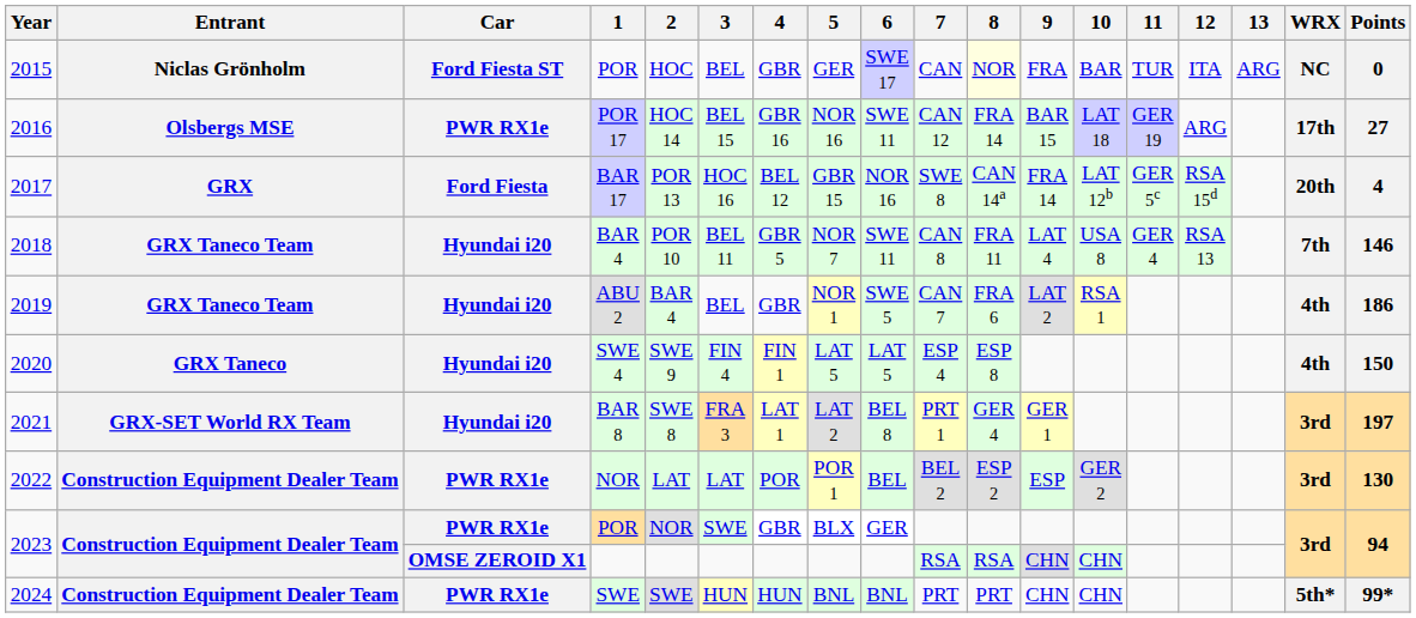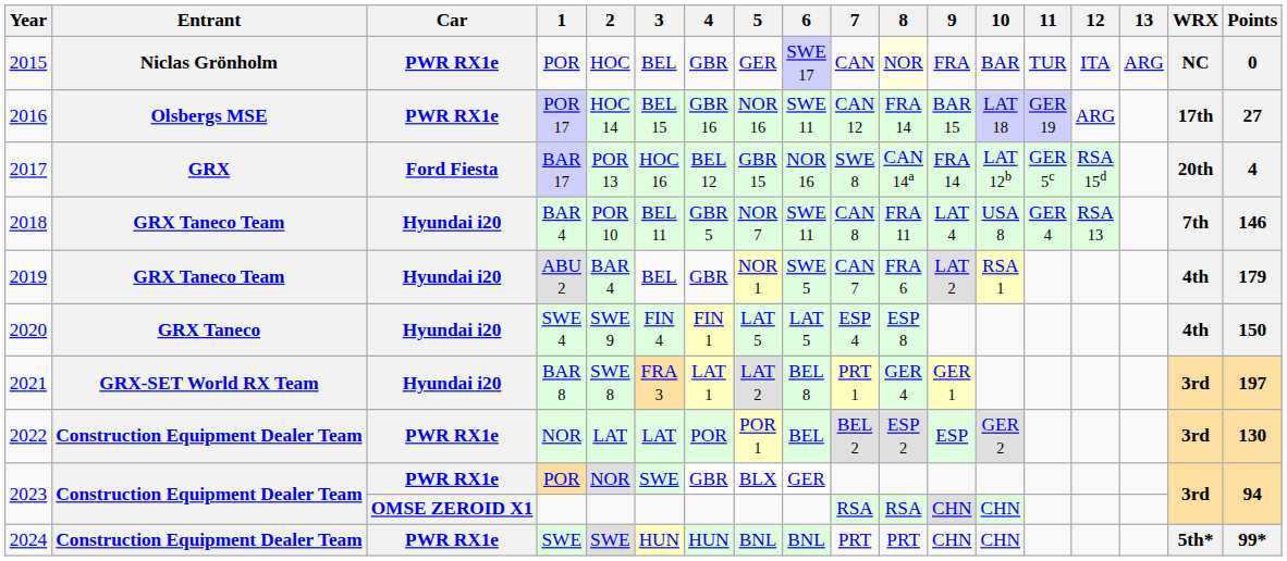 <table class="wikitable" border="1" style="text-align:center; font-size:90%;">
 <tr valign="top">
 <th>Year</th>
 <th>Entrant</th>
 <th>Car</th>
 <th>1</th>
 <th>2</th>
 <th>3</th>
 <th>4</th>
 <th>5</th>
 <th>6</th>
 <th>7</th>
 <th>8</th>
 <th>9</th>
 <th>10</th>
 <th>11</th>
 <th>12</th>
 <th>13</th>
 <th>WRX</th>
 <th>Points</th>
 </tr>
 <tr>
 <td><a href='#'>2015</a></td>
 <th>Niclas Grönholm</th>
-<th><a href='#'>Ford Fiesta ST</a></th>
+<th><a href='#'>PWR RX1e</a></th>
 <td><a href='#'>POR</a></td>
 <td><a href='#'>HOC</a></td>
 <td><a href='#'>BEL</a></td>
 <td><a href='#'>GBR</a></td>
 <td><a href='#'>GER</a></td>
 <td style="background:#CFCFFF;"><a href='#'>SWE</a><br><small>17</small></td>
 <td><a href='#'>CAN</a></td>
 <td style="background: lightyellow;"><a href='#'>NOR</a></td>
 <td><a href='#'>FRA</a></td>
 <td><a href='#'>BAR</a></td>
 <td><a href='#'>TUR</a></td>
 <td><a href='#'>ITA</a></td>
 <td><a href='#'>ARG</a></td>
 <th>NC</th>
 <th>0</th>
 </tr>
 <tr>
 <td><a href='#'>2016</a></td>
 <th><a href='#'>Olsbergs MSE</a></th>
 <th><a href='#'>PWR RX1e</a></th>
 <td style="background:#CFCFFF;"><a href='#'>POR</a><br><small>17</small></td>
 <td style="background:#DFFFDF;"><a href='#'>HOC</a><br><small>14</small></td>
 <td style="background:#DFFFDF;"><a href='#'>BEL</a><br><small>15</small></td>
 <td style="background:#DFFFDF;"><a href='#'>GBR</a><br><small>16</small></td>
 <td style="background:#DFFFDF;"><a href='#'>NOR</a><br><small>16</small></td>
 <td style="background:#DFFFDF;"><a href='#'>SWE</a><br><small>11</small></td>
 <td style="background:#DFFFDF;"><a href='#'>CAN</a><br><small>12</small></td>
 <td style="background:#DFFFDF;"><a href='#'>FRA</a><br><small>14</small></td>
 <td style="background:#DFFFDF;"><a href='#'>BAR</a><br><small>15</small></td>
 <td style="background:#CFCFFF;"><a href='#'>LAT</a><br><small>18</small></td>
 <td style="background:#CFCFFF;"><a href='#'>GER</a><br><small>19</small></td>
 <td><a href='#'>ARG</a><br><small></small></td>
 <td></td>
 <th>17th</th>
 <th>27</th>
 </tr>
 <tr>
 <td><a href='#'>2017</a></td>
 <th><a href='#'>GRX</a></th>
 <th><a href='#'>Ford Fiesta</a></th>
 <td style="background:#CFCFFF;"><a href='#'>BAR</a><br><small>17</small></td>
 <td style="background:#DFFFDF;"><a href='#'>POR</a><br><small>13</small></td>
 <td style="background:#DFFFDF;"><a href='#'>HOC</a><br><small>16</small></td>
 <td style="background:#DFFFDF;"><a href='#'>BEL</a><br><small>12</small></td>
 <td style="background:#DFFFDF;"><a href='#'>GBR</a><br><small>15</small></td>
 <td style="background:#DFFFDF;"><a href='#'>NOR</a><br><small>16</small></td>
 <td style="background:#DFFFDF;"><a href='#'>SWE</a><br><small>8</small></td>
 <td style="background:#DFFFDF;"><a href='#'>CAN</a><br><small>14<sup>a</sup></small></td>
 <td style="background:#DFFFDF;"><a href='#'>FRA</a><br><small>14</small></td>
 <td style="background:#DFFFDF;"><a href='#'>LAT</a><br><small>12<sup>b</sup></small></td>
 <td style="background:#DFFFDF;"><a href='#'>GER</a><br><small>5<sup>c</sup></small></td>
 <td style="background:#DFFFDF;"><a href='#'>RSA</a><br><small>15<sup>d</sup></small></td>
 <td></td>
 <th>20th</th>
 <th>4</th>
 </tr>
 <tr>
 <td><a href='#'>2018</a></td>
 <th><a href='#'>GRX Taneco Team</a></th>
 <th><a href='#'>Hyundai i20</a></th>
 <td style="background:#DFFFDF;"><a href='#'>BAR</a><br><small>4</small></td>
 <td style="background:#DFFFDF;"><a href='#'>POR</a><br><small>10</small></td>
 <td style="background:#DFFFDF;"><a href='#'>BEL</a><br><small>11</small></td>
 <td style="background:#DFFFDF;"><a href='#'>GBR</a><br><small>5</small></td>
 <td style="background:#DFFFDF;"><a href='#'>NOR</a><br><small>7</small></td>
 <td style="background:#DFFFDF;"><a href='#'>SWE</a><br><small>11</small></td>
 <td style="background:#DFFFDF;"><a href='#'>CAN</a><br><small>8</small></td>
 <td style="background:#DFFFDF;"><a href='#'>FRA</a><br><small>11</small></td>
 <td style="background:#DFFFDF;"><a href='#'>LAT</a><br><small>4</small></td>
 <td style="background:#DFFFDF;"><a href='#'>USA</a><br><small>8</small></td>
 <td style="background:#DFFFDF;"><a href='#'>GER</a><br><small>4</small></td>
 <td style="background:#DFFFDF;"><a href='#'>RSA</a><br><small>13</small></td>
 <td></td>
 <th>7th</th>
 <th>146</th>
 </tr>
 <tr>
 <td><a href='#'>2019</a></td>
 <th><a href='#'>GRX Taneco Team</a></th>
 <th><a href='#'>Hyundai i20</a></th>
 <td style="background:#DFDFDF;"><a href='#'>ABU</a><br><small>2</small></td>
 <td style="background:#DFFFDF;"><a href='#'>BAR</a><br><small>4</small></td>
 <td><a href='#'>BEL</a><br><small></small></td>
 <td><a href='#'>GBR</a><br><small></small></td>
 <td style="background:#FFFFBF;"><a href='#'>NOR</a><br><small>1</small></td>
 <td style="background:#DFFFDF;"><a href='#'>SWE</a><br><small>5</small></td>
 <td style="background:#DFFFDF;"><a href='#'>CAN</a><br><small>7</small></td>
 <td style="background:#DFFFDF;"><a href='#'>FRA</a><br><small>6</small></td>
 <td style="background:#DFDFDF;"><a href='#'>LAT</a><br><small>2</small></td>
 <td style="background:#FFFFBF;"><a href='#'>RSA</a><br><small>1</small></td>
 <td></td>
 <td></td>
 <td></td>
 <th>4th</th>
-<th>186</th>
+<th>179</th>
 </tr>
 <tr>
 <td><a href='#'>2020</a></td>
 <th><a href='#'>GRX Taneco</a></th>
 <th><a href='#'>Hyundai i20</a></th>
 <td style="background:#DFFFDF;"><a href='#'>SWE</a><br><small>4</small></td>
 <td style="background:#DFFFDF;"><a href='#'>SWE</a><br><small>9</small></td>
 <td style="background:#DFFFDF;"><a href='#'>FIN</a><br><small>4</small></td>
 <td style="background:#FFFFBF;"><a href='#'>FIN</a><br><small>1</small></td>
 <td style="background:#DFFFDF;"><a href='#'>LAT</a><br><small>5</small></td>
 <td style="background:#DFFFDF;"><a href='#'>LAT</a><br><small>5</small></td>
 <td style="background:#DFFFDF;"><a href='#'>ESP</a><br><small>4</small></td>
 <td style="background:#DFFFDF;"><a href='#'>ESP</a><br><small>8</small></td>
 <td></td>
 <td></td>
 <td></td>
 <td></td>
 <td></td>
 <th>4th</th>
 <th>150</th>
 </tr>
 <tr>
 <td><a href='#'>2021</a></td>
 <th><a href='#'>GRX-SET World RX Team</a></th>
 <th><a href='#'>Hyundai i20</a></th>
 <td style="background:#DFFFDF;"><a href='#'>BAR</a><br><small>8</small></td>
 <td style="background:#DFFFDF;"><a href='#'>SWE</a><br><small>8</small></td>
 <td style="background:#FFDF9F;"><a href='#'>FRA</a><br><small>3</small></td>
 <td style="background:#FFFFBF;"><a href='#'>LAT</a><br><small>1</small></td>
 <td style="background:#DFDFDF;"><a href='#'>LAT</a><br><small>2</small></td>
 <td style="background:#DFFFDF;"><a href='#'>BEL</a><br><small>8</small></td>
 <td style="background:#FFFFBF;"><a href='#'>PRT</a><br><small>1</small></td>
 <td style="background:#DFFFDF;"><a href='#'>GER</a><br><small>4</small></td>
 <td style="background:#FFFFBF;"><a href='#'>GER</a><br><small>1</small></td>
 <td></td>
 <td></td>
 <td></td>
 <td></td>
 <th style="background:#FFDF9F;">3rd</th>
 <th style="background:#FFDF9F;">197</th>
 </tr>
 <tr>
 <td><a href='#'>2022</a></td>
 <th><a href='#'>Construction Equipment Dealer Team</a></th>
 <th><a href='#'>PWR RX1e</a></th>
 <td style="background:#DFFFDF;"><a href='#'>NOR</a><br></td>
 <td style="background:#DFFFDF;"><a href='#'>LAT</a><br></td>
 <td style="background:#DFFFDF;"><a href='#'>LAT</a><br></td>
 <td style="background:#DFFFDF;"><a href='#'>POR</a><br></td>
 <td style="background:#FFFFBF;"><a href='#'>POR</a><br><small>1</small></td>
 <td style="background:#DFFFDF;"><a href='#'>BEL</a><br></td>
 <td style="background:#DFDFDF;"><a href='#'>BEL</a><br><small>2</small></td>
 <td style="background:#DFDFDF;"><a href='#'>ESP</a><br><small>2</small></td>
 <td style="background:#DFFFDF;"><a href='#'>ESP</a><br></td>
 <td style="background:#DFDFDF;"><a href='#'>GER</a><br><small>2</small></td>
 <td></td>
 <td></td>
 <td></td>
 <th style="background:#FFDF9F;">3rd</th>
 <th style="background:#FFDF9F;">130</th>
 </tr>
 <tr>
 <td rowspan=2><a href='#'>2023</a></td>
 <th rowspan=2><a href='#'>Construction Equipment Dealer Team</a></th>
 <th><a href='#'>PWR RX1e</a></th>
 <td style="background:#FFDF9F;"><a href='#'>POR</a><br></td>
 <td style="background:#DFDFDF;"><a href='#'>NOR</a><br></td>
 <td style="background:#DFFFDF;"><a href='#'>SWE</a><br></td>
 <td style="background:#ffffff;"><a href='#'>GBR</a><br></td>
 <td style="background:#ffffff;"><a href='#'>BLX</a><br></td>
 <td style="background:#ffffff;"><a href='#'>GER</a><br></td>
 <td></td>
 <td></td>
 <td></td>
 <td></td>
 <td></td>
 <td></td>
 <td></td>
 <th rowspan=2 style="background:#FFDF9F;">3rd</th>
 <th rowspan=2 style="background:#FFDF9F;">94</th>
 </tr>
 <tr>
 <th><a href='#'>OMSE ZEROID X1</a></th>
 <td></td>
 <td></td>
 <td></td>
 <td></td>
 <td></td>
 <td></td>
 <td style="background:#DFFFDF;"><a href='#'>RSA</a><br></td>
 <td style="background:#DFFFDF;"><a href='#'>RSA</a><br></td>
 <td style="background:#DFDFDF;"><a href='#'>CHN</a><br></td>
 <td style="background:#DFFFDF;"><a href='#'>CHN</a><br></td>
 <td></td>
 <td></td>
 <td></td>
 </tr>
 <tr>
 <td><a href='#'>2024</a></td>
 <th><a href='#'>Construction Equipment Dealer Team</a></th>
 <th><a href='#'>PWR RX1e</a></th>
 <td style="background:#DFFFDF;"><a href='#'>SWE</a><br></td>
 <td style="background:#DFDFDF;"><a href='#'>SWE</a><br></td>
 <td style="background:#FFFFBF;"><a href='#'>HUN</a><br></td>
 <td style="background:#DFFFDF;"><a href='#'>HUN</a><br></td>
 <td style="background:#DFFFDF;"><a href='#'>BNL</a><br></td>
 <td style="background:#DFFFDF;"><a href='#'>BNL</a><br></td>
 <td><a href='#'>PRT</a></td>
 <td><a href='#'>PRT</a></td>
 <td><a href='#'>CHN</a></td>
 <td><a href='#'>CHN</a></td>
 <td></td>
 <td></td>
 <td></td>
 <th>5th*</th>
 <th>99*</th>
 </tr>
 </table>
